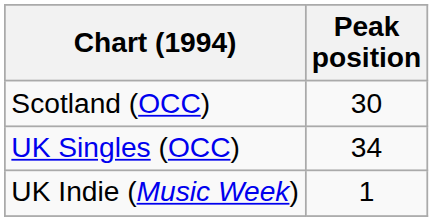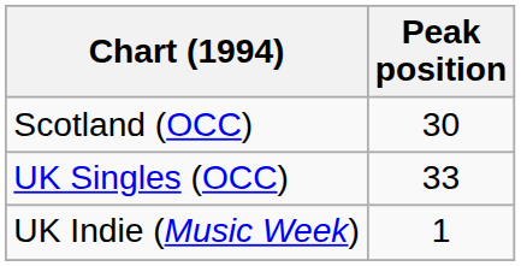 <table class="wikitable sortable">
 <tr>
 <th>Chart (1994)</th>
 <th>Peak<br>position</th>
 </tr>
 <tr>
 <td>Scotland (<a href='#'>OCC</a>)</td>
 <td align="center">30</td>
 </tr>
 <tr>
 <td><a href='#'>UK Singles</a> (<a href='#'>OCC</a>)</td>
-<td align="center">34</td>
+<td align="center">33</td>
 </tr>
 <tr>
 <td align=left>UK Indie (<em><a href='#'>Music Week</a></em>)</td>
 <td align=center>1</td>
 </tr>
 </table>
